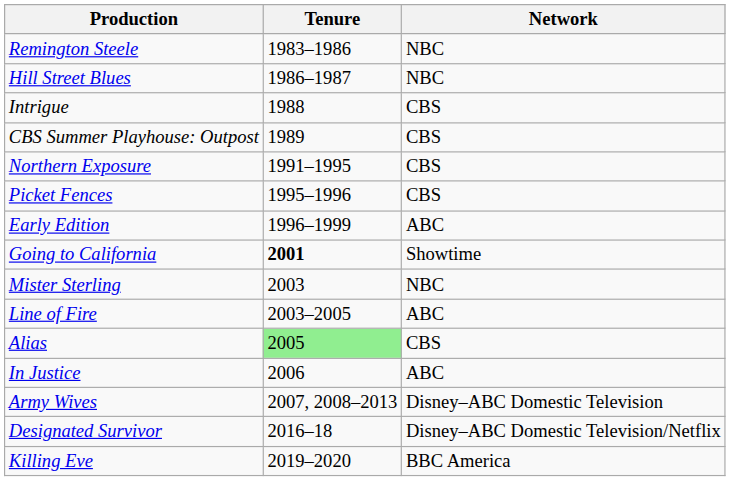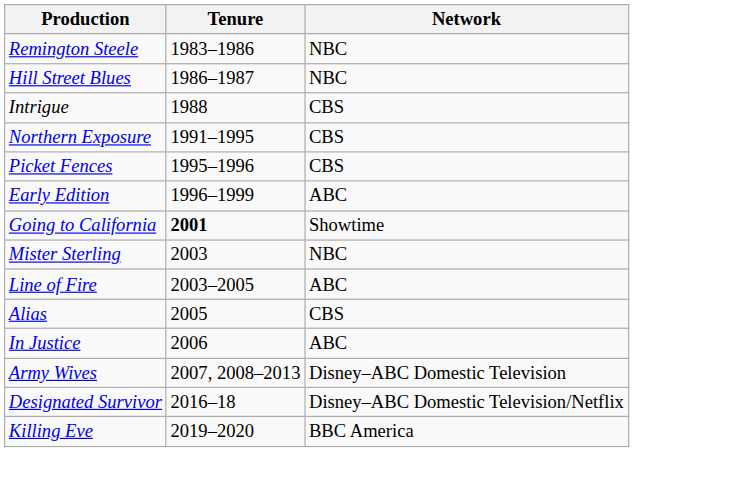 <table class="wikitable">
 <tr style="background:#ccc; text-align:center;">
 <th>Production</th>
 <th>Tenure</th>
 <th>Network</th>
 </tr>
 <tr>
 <td><em><a href='#'>Remington Steele</a></em></td>
 <td>1983–1986</td>
 <td>NBC</td>
 </tr>
 <tr>
 <td><em><a href='#'>Hill Street Blues</a></em></td>
 <td>1986–1987</td>
 <td>NBC</td>
 </tr>
 <tr>
 <td><em>Intrigue</em></td>
 <td>1988</td>
-<td>CBS</td>
-</tr>
-<tr>
-<td><em>CBS Summer Playhouse: Outpost</em></td>
-<td>1989</td>
 <td>CBS</td>
 </tr>
 <tr>
 <td><em><a href='#'>Northern Exposure</a></em></td>
 <td>1991–1995</td>
 <td>CBS</td>
 </tr>
 <tr>
 <td><em><a href='#'>Picket Fences</a></em></td>
 <td>1995–1996</td>
 <td>CBS</td>
 </tr>
 <tr>
 <td><em><a href='#'>Early Edition</a></em></td>
 <td>1996–1999</td>
 <td>ABC</td>
 </tr>
 <tr>
 <td><em><a href='#'>Going to California</a></em></td>
 <td><strong>2001</strong></td>
 <td>Showtime</td>
 </tr>
 <tr>
 <td><em><a href='#'>Mister Sterling</a></em></td>
 <td>2003</td>
 <td>NBC</td>
 </tr>
 <tr>
 <td><em><a href='#'>Line of Fire</a></em></td>
 <td>2003–2005</td>
 <td>ABC</td>
 </tr>
 <tr>
 <td><em><a href='#'>Alias</a></em></td>
-<td style="background: lightgreen;">2005</td>
+<td>2005</td>
 <td>CBS</td>
 </tr>
 <tr>
 <td><em><a href='#'>In Justice</a></em></td>
 <td>2006</td>
 <td>ABC</td>
 </tr>
 <tr>
 <td><em><a href='#'>Army Wives</a></em></td>
 <td>2007, 2008–2013</td>
 <td>Disney–ABC Domestic Television</td>
 </tr>
 <tr>
 <td><em><a href='#'>Designated Survivor</a></em></td>
 <td>2016–18</td>
 <td>Disney–ABC Domestic Television/Netflix</td>
 </tr>
 <tr>
 <td><em><a href='#'>Killing Eve</a></em></td>
 <td>2019–2020</td>
 <td>BBC America</td>
 </tr>
 </table>
